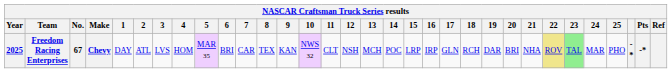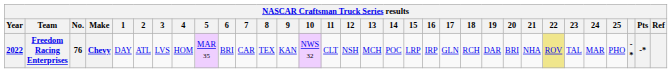 <table class="wikitable" style="text-align:center; font-size:75%">
 <tr>
 <th colspan=32><a href='#'>NASCAR Craftsman Truck Series</a> results</th>
 </tr>
 <tr>
 <th>Year</th>
 <th>Team</th>
 <th>No.</th>
 <th>Make</th>
 <th>1</th>
 <th>2</th>
 <th>3</th>
 <th>4</th>
 <th>5</th>
 <th>6</th>
 <th>7</th>
 <th>8</th>
 <th>9</th>
 <th>10</th>
 <th>11</th>
 <th>12</th>
 <th>13</th>
 <th>14</th>
 <th>15</th>
 <th>16</th>
 <th>17</th>
 <th>18</th>
 <th>19</th>
 <th>20</th>
 <th>21</th>
 <th>22</th>
 <th>23</th>
 <th>24</th>
 <th>25</th>
 <th></th>
 <th>Pts</th>
 <th>Ref</th>
 </tr>
 <tr>
-<th><a href='#'>2025</a></th>
+<th><a href='#'>2022</a></th>
 <th><a href='#'>Freedom Racing Enterprises</a></th>
-<th>67</th>
+<th>76</th>
 <th><a href='#'>Chevy</a></th>
 <td><a href='#'>DAY</a></td>
 <td><a href='#'>ATL</a></td>
 <td><a href='#'>LVS</a></td>
 <td><a href='#'>HOM</a></td>
 <td style="background:#EFCFFF;"><a href='#'>MAR</a><br><small>35</small></td>
 <td><a href='#'>BRI</a></td>
 <td><a href='#'>CAR</a></td>
 <td><a href='#'>TEX</a></td>
 <td><a href='#'>KAN</a></td>
 <td style="background:#EFCFFF;"><a href='#'>NWS</a><br><small>32</small></td>
 <td><a href='#'>CLT</a></td>
 <td><a href='#'>NSH</a></td>
 <td><a href='#'>MCH</a></td>
 <td><a href='#'>POC</a></td>
 <td><a href='#'>LRP</a></td>
 <td><a href='#'>IRP</a></td>
 <td><a href='#'>GLN</a></td>
 <td><a href='#'>RCH</a></td>
 <td><a href='#'>DAR</a></td>
 <td><a href='#'>BRI</a></td>
 <td><a href='#'>NHA</a></td>
 <td style="background: khaki;"><a href='#'>ROV</a></td>
-<td style="background: lightgreen;"><a href='#'>TAL</a></td>
+<td><a href='#'>TAL</a></td>
 <td><a href='#'>MAR</a></td>
 <td><a href='#'>PHO</a></td>
 <th>-*</th>
 <th>-*</th>
 <th></th>
 </tr>
 </table>
